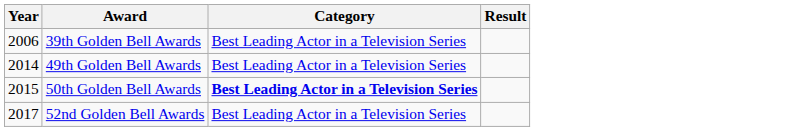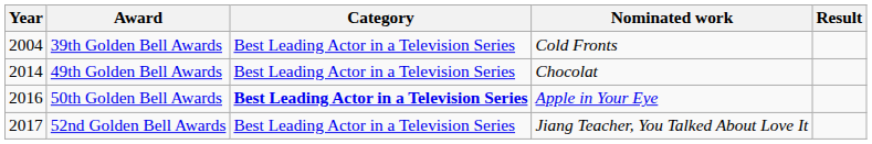 <table class="wikitable sortable">
 <tr>
 <th>Year</th>
 <th>Award</th>
 <th>Category</th>
+<th>Nominated work</th>
 <th>Result</th>
 </tr>
 <tr>
-<td>2006</td>
+<td>2004</td>
 <td><a href='#'>39th Golden Bell Awards</a></td>
 <td><a href='#'>Best Leading Actor in a Television Series</a></td>
+<td><em>Cold Fronts</em></td>
 <td></td>
 </tr>
 <tr>
 <td>2014</td>
 <td><a href='#'>49th Golden Bell Awards</a></td>
 <td><a href='#'>Best Leading Actor in a Television Series</a></td>
+<td><em>Chocolat</em></td>
 <td></td>
 </tr>
 <tr>
-<td>2015</td>
+<td>2016</td>
 <td><a href='#'>50th Golden Bell Awards</a></td>
 <td><strong><a href='#'>Best Leading Actor in a Television Series</a></strong></td>
+<td><em><a href='#'>Apple in Your Eye</a></em></td>
 <td></td>
 </tr>
 <tr>
 <td>2017</td>
 <td><a href='#'>52nd Golden Bell Awards</a></td>
 <td><a href='#'>Best Leading Actor in a Television Series</a></td>
+<td><em>Jiang Teacher, You Talked About Love It</em></td>
 <td></td>
 </tr>
 </table>
